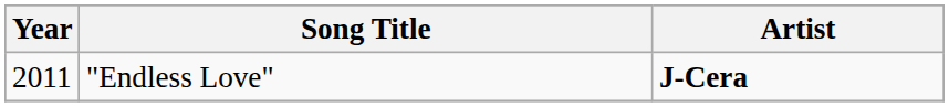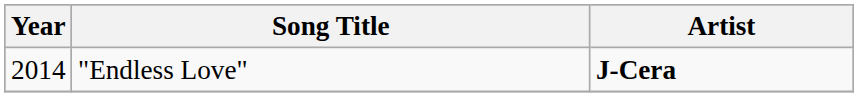 <table class="wikitable" style="width:500px">
 <tr>
 <th width=10>Year</th>
 <th>Song Title</th>
 <th>Artist</th>
 </tr>
 <tr>
-<td>2011</td>
+<td>2014</td>
 <td>"Endless Love"</td>
 <td><strong>J-Cera</strong></td>
 </tr>
 <tr>
 </tr>
 </table>
